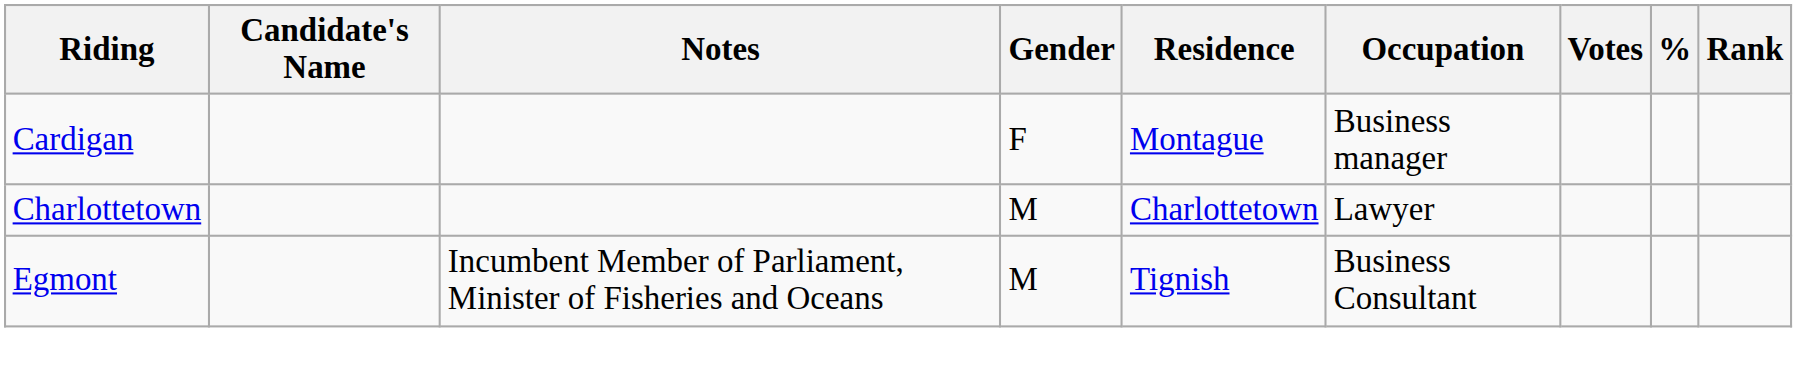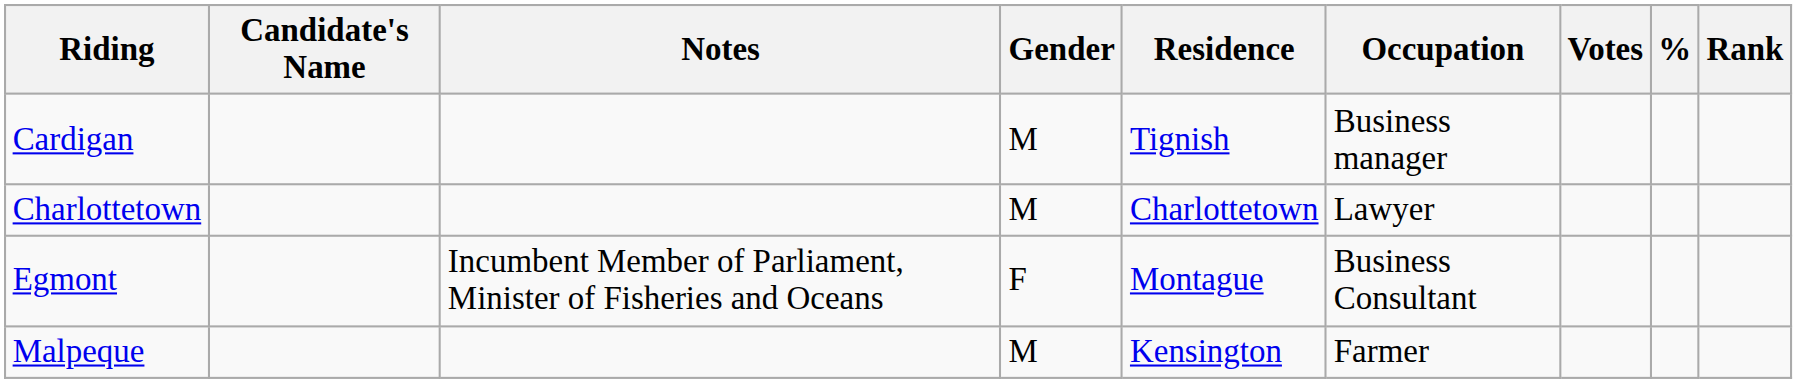 <table class="wikitable sortable">
 <tr>
 <th>Riding</th>
 <th>Candidate's Name</th>
 <th>Notes</th>
 <th>Gender</th>
 <th>Residence</th>
 <th>Occupation</th>
 <th>Votes</th>
 <th>%</th>
 <th>Rank</th>
 </tr>
 <tr>
 <td><a href='#'>Cardigan</a></td>
 <td></td>
 <td></td>
-<td>F</td>
-<td><a href='#'>Montague</a></td>
+<td>M</td>
+<td><a href='#'>Tignish</a></td>
 <td>Business manager</td>
 <td></td>
 <td></td>
 <td></td>
 </tr>
 <tr>
 <td><a href='#'>Charlottetown</a></td>
 <td></td>
 <td></td>
 <td>M</td>
 <td><a href='#'>Charlottetown</a></td>
 <td>Lawyer</td>
 <td></td>
 <td></td>
 <td></td>
 </tr>
 <tr>
 <td><a href='#'>Egmont</a></td>
 <td></td>
 <td>Incumbent Member of Parliament, Minister of Fisheries and Oceans</td>
-<td>M</td>
-<td><a href='#'>Tignish</a></td>
+<td>F</td>
+<td><a href='#'>Montague</a></td>
 <td>Business Consultant</td>
 <td></td>
 <td></td>
 <td></td>
 </tr>
+<tr>
+<td><a href='#'>Malpeque</a></td>
+<td></td>
+<td></td>
+<td>M</td>
+<td><a href='#'>Kensington</a></td>
+<td>Farmer</td>
+<td></td>
+<td></td>
+<td></td>
+</tr>
 </table>
